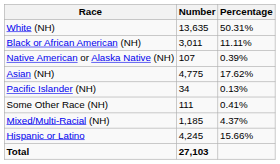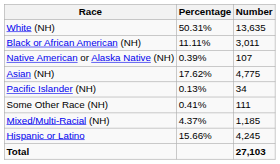 <table class="wikitable">
 <tr>
 <th>Race</th>
+<th>Percentage</th>
 <th>Number</th>
-<th>Percentage</th>
 </tr>
 <tr>
 <td><a href='#'>White</a> (NH)</td>
+<td>50.31%</td>
 <td>13,635</td>
-<td>50.31%</td>
 </tr>
 <tr>
 <td><a href='#'>Black or African American</a> (NH)</td>
+<td>11.11%</td>
 <td>3,011</td>
-<td>11.11%</td>
 </tr>
 <tr>
 <td><a href='#'>Native American</a> or <a href='#'>Alaska Native</a> (NH)</td>
+<td>0.39%</td>
 <td>107</td>
-<td>0.39%</td>
 </tr>
 <tr>
 <td><a href='#'>Asian</a> (NH)</td>
+<td>17.62%</td>
 <td>4,775</td>
-<td>17.62%</td>
 </tr>
 <tr>
 <td><a href='#'>Pacific Islander</a> (NH)</td>
+<td>0.13%</td>
 <td>34</td>
-<td>0.13%</td>
 </tr>
 <tr>
 <td>Some Other Race (NH)</td>
+<td>0.41%</td>
 <td>111</td>
-<td>0.41%</td>
 </tr>
 <tr>
 <td><a href='#'>Mixed/Multi-Racial</a> (NH)</td>
+<td>4.37%</td>
 <td>1,185</td>
-<td>4.37%</td>
 </tr>
 <tr>
 <td><a href='#'>Hispanic or Latino</a></td>
+<td>15.66%</td>
 <td>4,245</td>
-<td>15.66%</td>
 </tr>
 <tr>
 <td><strong>Total</strong></td>
+<td></td>
 <td><strong>27,103</strong></td>
-<td></td>
 </tr>
 </table>
